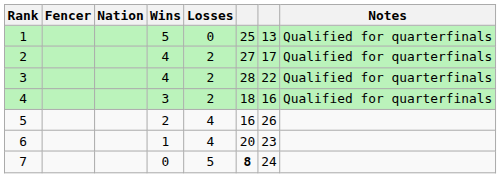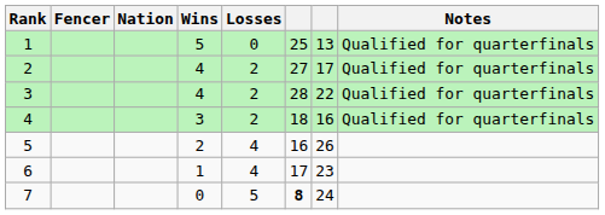 <table class="wikitable sortable" style="text-align:center">
 <tr>
 <th>Rank</th>
 <th>Fencer</th>
 <th>Nation</th>
 <th>Wins</th>
 <th>Losses</th>
 <th></th>
 <th></th>
 <th>Notes</th>
 </tr>
 <tr style="background:#bbf3bb;">
 <td>1</td>
 <td align=left></td>
 <td align=left></td>
 <td>5</td>
 <td>0</td>
 <td>25</td>
 <td>13</td>
 <td>Qualified for quarterfinals</td>
 </tr>
 <tr style="background:#bbf3bb;">
 <td>2</td>
 <td align=left></td>
 <td align=left></td>
 <td>4</td>
 <td>2</td>
 <td>27</td>
 <td>17</td>
 <td>Qualified for quarterfinals</td>
 </tr>
 <tr style="background:#bbf3bb;">
 <td>3</td>
 <td align=left></td>
 <td align=left></td>
 <td>4</td>
 <td>2</td>
 <td>28</td>
 <td>22</td>
 <td>Qualified for quarterfinals</td>
 </tr>
 <tr style="background:#bbf3bb;">
 <td>4</td>
 <td align=left></td>
 <td align=left></td>
 <td>3</td>
 <td>2</td>
 <td>18</td>
 <td>16</td>
 <td>Qualified for quarterfinals</td>
 </tr>
 <tr>
 <td>5</td>
 <td align=left></td>
 <td align=left></td>
 <td>2</td>
 <td>4</td>
 <td>16</td>
 <td>26</td>
 <td></td>
 </tr>
 <tr>
 <td>6</td>
 <td align=left></td>
 <td align=left></td>
 <td>1</td>
 <td>4</td>
-<td>20</td>
+<td>17</td>
 <td>23</td>
 <td></td>
 </tr>
 <tr>
 <td>7</td>
 <td align=left></td>
 <td align=left></td>
 <td>0</td>
 <td>5</td>
 <td><strong>8</strong></td>
 <td>24</td>
 <td></td>
 </tr>
 </table>
